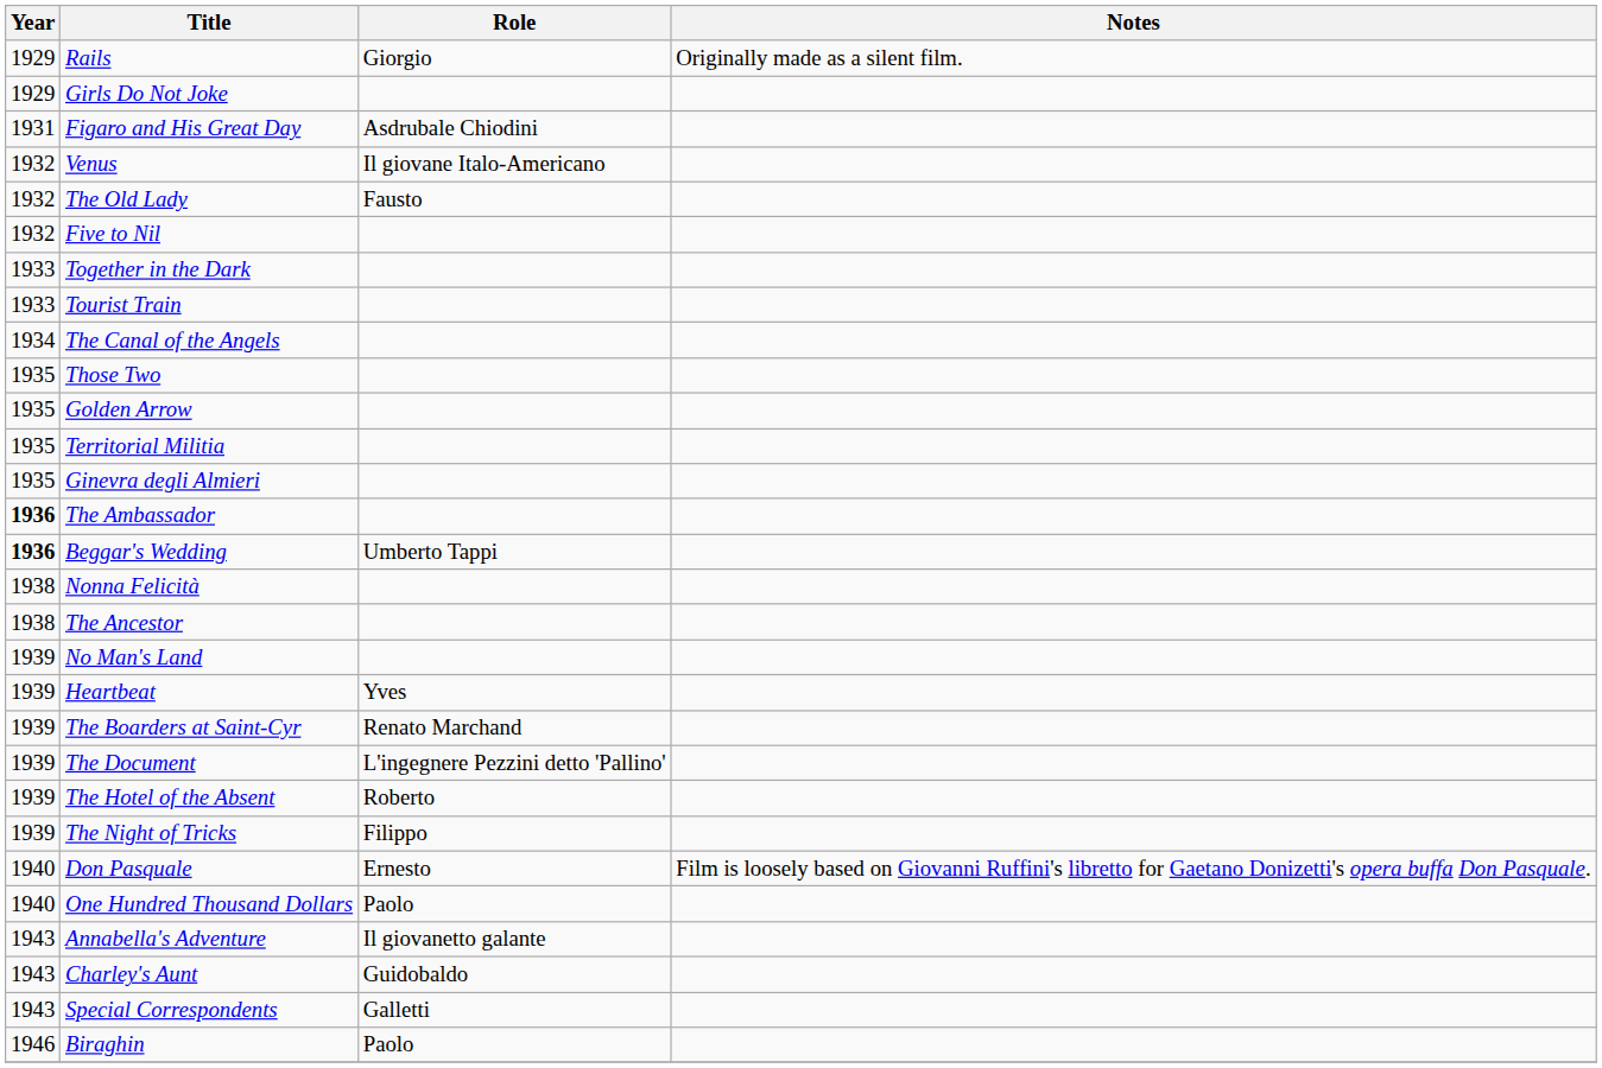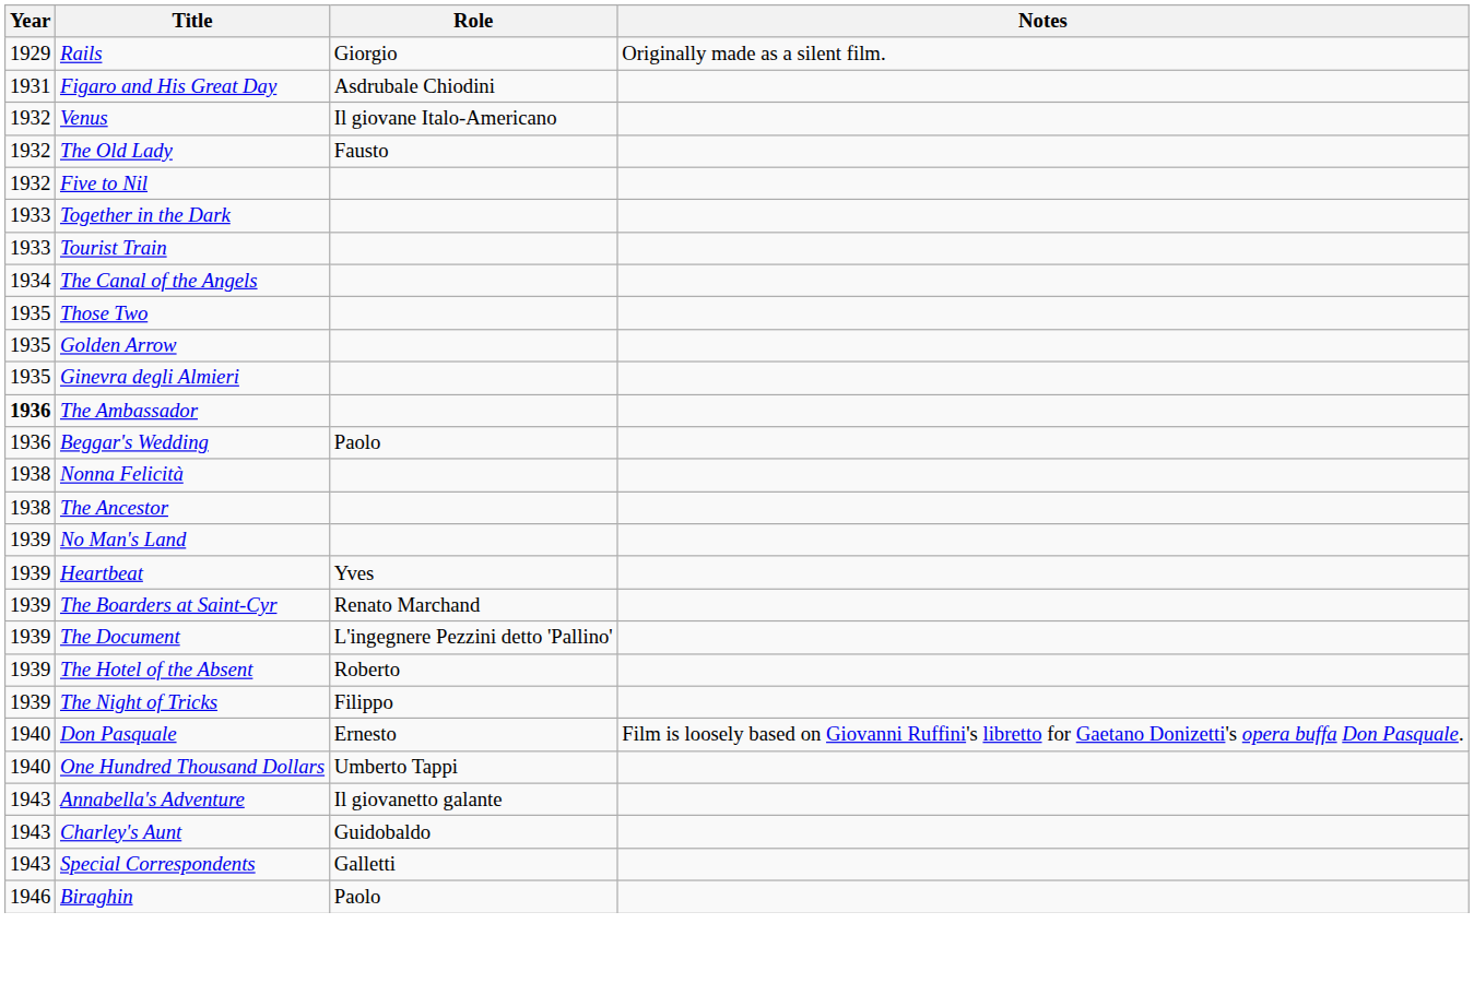 <table class="wikitable sortable">
 <tr>
 <th>Year</th>
 <th>Title</th>
 <th>Role</th>
 <th>Notes</th>
 </tr>
 <tr>
 <td>1929</td>
 <td><em><a href='#'>Rails</a></em></td>
 <td>Giorgio</td>
 <td>Originally made as a silent film.</td>
-</tr>
-<tr>
-<td>1929</td>
-<td><em><a href='#'>Girls Do Not Joke</a></em></td>
-<td></td>
-<td></td>
 </tr>
 <tr>
 <td>1931</td>
 <td><em><a href='#'>Figaro and His Great Day</a></em></td>
 <td>Asdrubale Chiodini</td>
 <td></td>
 </tr>
 <tr>
 <td>1932</td>
 <td><em><a href='#'>Venus</a></em></td>
 <td>Il giovane Italo-Americano</td>
 <td></td>
 </tr>
 <tr>
 <td>1932</td>
 <td><em><a href='#'>The Old Lady</a></em></td>
 <td>Fausto</td>
 <td></td>
 </tr>
 <tr>
 <td>1932</td>
 <td><em><a href='#'>Five to Nil</a></em></td>
 <td></td>
 <td></td>
 </tr>
 <tr>
 <td>1933</td>
 <td><em><a href='#'>Together in the Dark</a></em></td>
 <td></td>
 <td></td>
 </tr>
 <tr>
 <td>1933</td>
 <td><em><a href='#'>Tourist Train</a></em></td>
 <td></td>
 <td></td>
 </tr>
 <tr>
 <td>1934</td>
 <td><em><a href='#'>The Canal of the Angels</a></em></td>
 <td></td>
 <td></td>
 </tr>
 <tr>
 <td>1935</td>
 <td><em><a href='#'>Those Two</a></em></td>
 <td></td>
 <td></td>
 </tr>
 <tr>
 <td>1935</td>
 <td><em><a href='#'>Golden Arrow</a></em></td>
 <td></td>
 <td></td>
 </tr>
 <tr>
 <td>1935</td>
-<td><em><a href='#'>Territorial Militia</a></em></td>
-<td></td>
-<td></td>
-</tr>
-<tr>
-<td>1935</td>
 <td><em><a href='#'>Ginevra degli Almieri</a></em></td>
 <td></td>
 <td></td>
 </tr>
 <tr>
 <td><strong>1936</strong></td>
 <td><em><a href='#'>The Ambassador</a></em></td>
 <td></td>
 <td></td>
 </tr>
 <tr>
-<td><strong>1936</strong></td>
+<td>1936</td>
 <td><em><a href='#'>Beggar's Wedding</a></em></td>
-<td>Umberto Tappi</td>
+<td>Paolo</td>
 <td></td>
 </tr>
 <tr>
 <td>1938</td>
 <td><em><a href='#'>Nonna Felicità</a></em></td>
 <td></td>
 <td></td>
 </tr>
 <tr>
 <td>1938</td>
 <td><em><a href='#'>The Ancestor</a></em></td>
 <td></td>
 <td></td>
 </tr>
 <tr>
 <td>1939</td>
 <td><em><a href='#'>No Man's Land</a></em></td>
 <td></td>
 <td></td>
 </tr>
 <tr>
 <td>1939</td>
 <td><em><a href='#'>Heartbeat</a></em></td>
 <td>Yves</td>
 <td></td>
 </tr>
 <tr>
 <td>1939</td>
 <td><em><a href='#'>The Boarders at Saint-Cyr</a></em></td>
 <td>Renato Marchand</td>
 <td></td>
 </tr>
 <tr>
 <td>1939</td>
 <td><em><a href='#'>The Document</a></em></td>
 <td>L'ingegnere Pezzini detto 'Pallino'</td>
 <td></td>
 </tr>
 <tr>
 <td>1939</td>
 <td><em><a href='#'>The Hotel of the Absent</a></em></td>
 <td>Roberto</td>
 <td></td>
 </tr>
 <tr>
 <td>1939</td>
 <td><em><a href='#'>The Night of Tricks</a></em></td>
 <td>Filippo</td>
 <td></td>
 </tr>
 <tr>
 <td>1940</td>
 <td><em><a href='#'>Don Pasquale</a></em></td>
 <td>Ernesto</td>
 <td>Film is loosely based on <a href='#'>Giovanni Ruffini</a>'s <a href='#'>libretto</a> for <a href='#'>Gaetano Donizetti</a>'s <em><a href='#'>opera buffa</a></em> <em><a href='#'>Don Pasquale</a></em>.</td>
 </tr>
 <tr>
 <td>1940</td>
 <td><em><a href='#'>One Hundred Thousand Dollars</a></em></td>
-<td>Paolo</td>
+<td>Umberto Tappi</td>
 <td></td>
 </tr>
 <tr>
 <td>1943</td>
 <td><em><a href='#'>Annabella's Adventure</a></em></td>
 <td>Il giovanetto galante</td>
 <td></td>
 </tr>
 <tr>
 <td>1943</td>
 <td><em><a href='#'>Charley's Aunt</a></em></td>
 <td>Guidobaldo</td>
 <td></td>
 </tr>
 <tr>
 <td>1943</td>
 <td><em><a href='#'>Special Correspondents</a></em></td>
 <td>Galletti</td>
 <td></td>
 </tr>
 <tr>
 <td>1946</td>
 <td><em><a href='#'>Biraghin</a></em></td>
 <td>Paolo</td>
 <td></td>
 </tr>
 <tr>
 </tr>
 </table>
